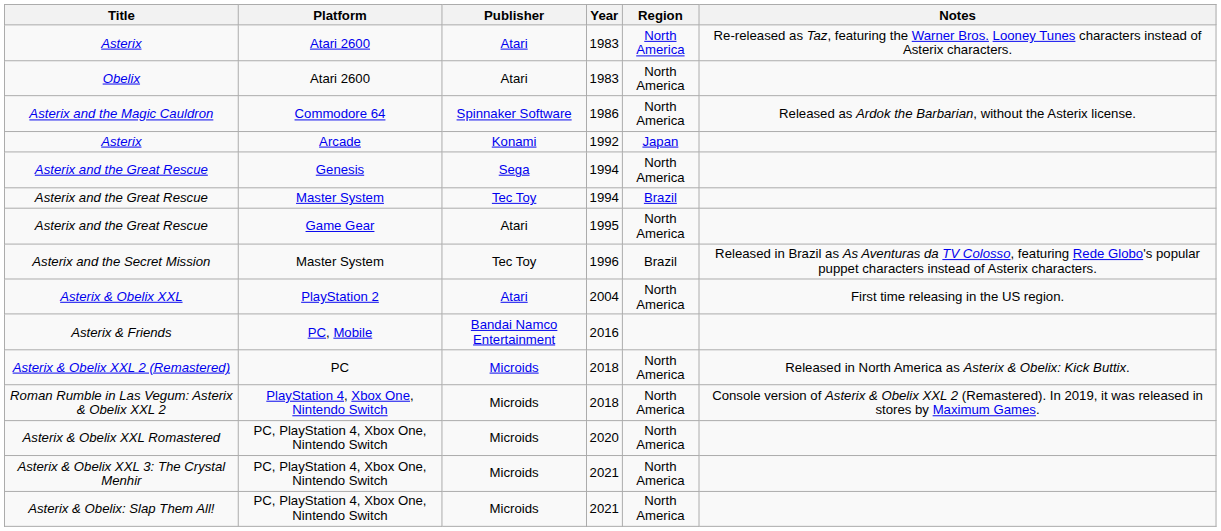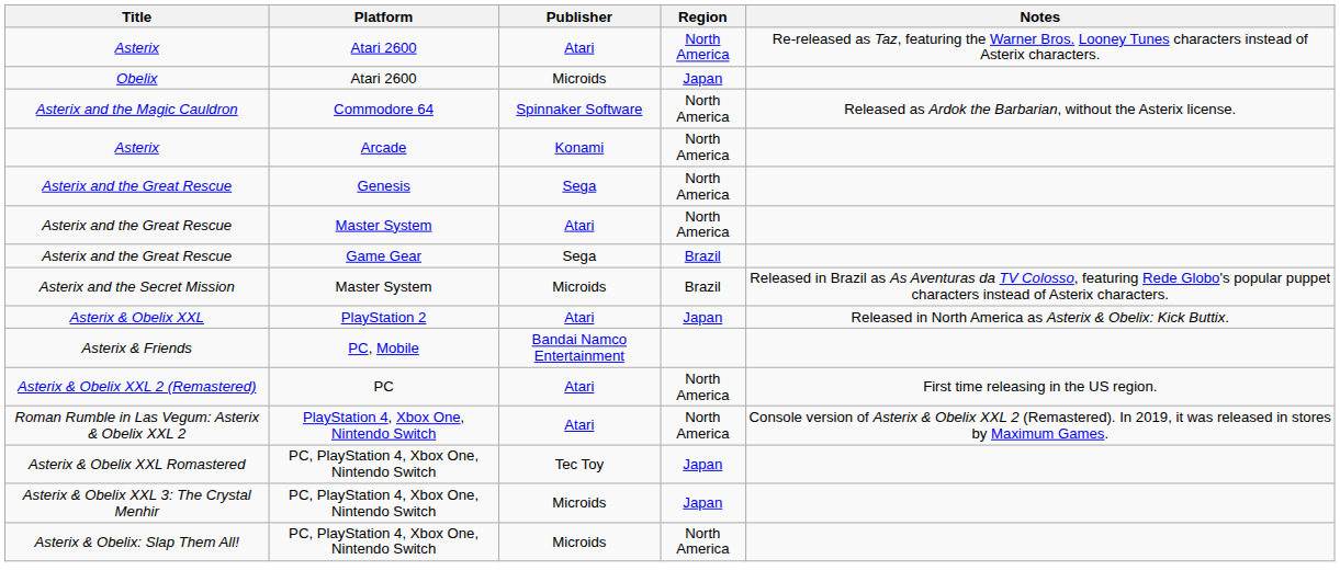 <table class="wikitable sortable" style="font-size:85%; text-align:center;">
 <tr>
 <th>Title</th>
 <th>Platform</th>
 <th>Publisher</th>
-<th>Year</th>
 <th>Region</th>
 <th>Notes</th>
 </tr>
 <tr>
 <td><em><a href='#'>Asterix</a></em></td>
 <td><a href='#'>Atari 2600</a></td>
 <td><a href='#'>Atari</a></td>
-<td>1983</td>
 <td><a href='#'>North America</a></td>
 <td>Re-released as <em>Taz</em>, featuring the <a href='#'>Warner Bros.</a> <a href='#'>Looney Tunes</a> characters instead of Asterix characters.</td>
 </tr>
 <tr>
 <td><em><a href='#'>Obelix</a></em></td>
 <td>Atari 2600</td>
-<td>Atari</td>
-<td>1983</td>
-<td>North America</td>
+<td>Microids</td>
+<td><a href='#'>Japan</a></td>
 <td></td>
 </tr>
 <tr>
 <td><em><a href='#'>Asterix and the Magic Cauldron</a></em></td>
 <td><a href='#'>Commodore 64</a></td>
 <td><a href='#'>Spinnaker Software</a></td>
-<td>1986</td>
 <td>North America</td>
 <td>Released as <em>Ardok the Barbarian</em>, without the Asterix license.</td>
 </tr>
 <tr>
 <td><em><a href='#'>Asterix</a></em></td>
 <td><a href='#'>Arcade</a></td>
 <td><a href='#'>Konami</a></td>
-<td>1992</td>
-<td><a href='#'>Japan</a></td>
+<td>North America</td>
 <td></td>
 </tr>
 <tr>
 <td><em><a href='#'>Asterix and the Great Rescue</a></em></td>
 <td><a href='#'>Genesis</a></td>
 <td><a href='#'>Sega</a></td>
-<td>1994</td>
 <td>North America</td>
 <td></td>
 </tr>
 <tr>
 <td><em>Asterix and the Great Rescue</em></td>
 <td><a href='#'>Master System</a></td>
-<td><a href='#'>Tec Toy</a></td>
-<td>1994</td>
-<td><a href='#'>Brazil</a></td>
+<td><a href='#'>Atari</a></td>
+<td>North America</td>
 <td></td>
 </tr>
 <tr>
 <td><em>Asterix and the Great Rescue</em></td>
 <td><a href='#'>Game Gear</a></td>
-<td>Atari</td>
-<td>1995</td>
-<td>North America</td>
+<td>Sega</td>
+<td><a href='#'>Brazil</a></td>
 <td></td>
 </tr>
 <tr>
 <td><em>Asterix and the Secret Mission</em></td>
 <td>Master System</td>
-<td>Tec Toy</td>
-<td>1996</td>
+<td>Microids</td>
 <td>Brazil</td>
 <td>Released in Brazil as <em>As Aventuras da <a href='#'>TV Colosso</a></em>, featuring <a href='#'>Rede Globo</a>'s popular puppet characters instead of Asterix characters.</td>
 </tr>
 <tr>
 <td><em><a href='#'>Asterix & Obelix XXL</a></em></td>
 <td><a href='#'>PlayStation 2</a></td>
 <td><a href='#'>Atari</a></td>
-<td>2004</td>
-<td>North America</td>
-<td>First time releasing in the US region.</td>
+<td><a href='#'>Japan</a></td>
+<td>Released in North America as <em>Asterix & Obelix: Kick Buttix</em>.</td>
 </tr>
 <tr>
 <td><em>Asterix & Friends</em></td>
 <td><a href='#'>PC</a>, <a href='#'>Mobile</a></td>
 <td><a href='#'>Bandai Namco Entertainment</a></td>
-<td>2016</td>
 <td></td>
 <td></td>
 </tr>
 <tr>
 <td><em><a href='#'>Asterix & Obelix XXL 2 (Remastered)</a></em></td>
 <td>PC</td>
-<td><a href='#'>Microids</a></td>
-<td>2018</td>
+<td><a href='#'>Atari</a></td>
 <td>North America</td>
-<td>Released in North America as <em>Asterix & Obelix: Kick Buttix</em>.</td>
+<td>First time releasing in the US region.</td>
 </tr>
 <tr>
 <td><em>Roman Rumble in Las Vegum: Asterix & Obelix XXL 2</em></td>
 <td><a href='#'>PlayStation 4</a>, <a href='#'>Xbox One</a>, <a href='#'>Nintendo Switch</a></td>
-<td>Microids</td>
-<td>2018</td>
+<td><a href='#'>Atari</a></td>
 <td>North America</td>
 <td>Console version of <em>Asterix & Obelix XXL 2</em> (Remastered). In 2019, it was released in stores by <a href='#'>Maximum Games</a>.</td>
 </tr>
 <tr>
 <td><em>Asterix & Obelix XXL Romastered</em></td>
 <td>PC, PlayStation 4, Xbox One, Nintendo Switch</td>
-<td>Microids</td>
-<td>2020</td>
-<td>North America</td>
+<td>Tec Toy</td>
+<td><a href='#'>Japan</a></td>
 <td></td>
 </tr>
 <tr>
 <td><em>Asterix & Obelix XXL 3: The Crystal Menhir</em></td>
 <td>PC, PlayStation 4, Xbox One, Nintendo Switch</td>
 <td>Microids</td>
-<td>2021</td>
-<td>North America</td>
+<td><a href='#'>Japan</a></td>
 <td></td>
 </tr>
 <tr>
 <td><em>Asterix & Obelix: Slap Them All!</em></td>
 <td>PC, PlayStation 4, Xbox One, Nintendo Switch</td>
 <td>Microids</td>
-<td>2021</td>
 <td>North America</td>
 <td></td>
 </tr>
 </table>
